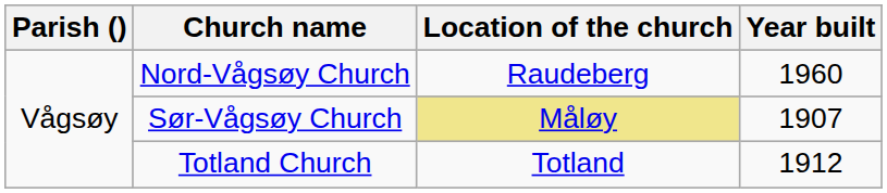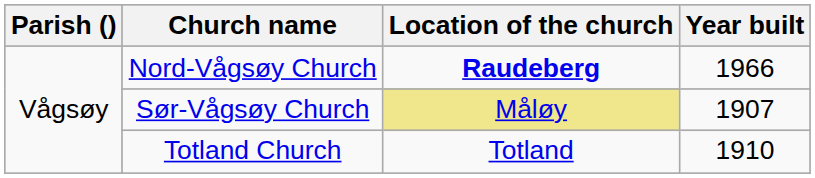 <table class="wikitable" style="text-align:center">
 <tr>
 <th>Parish ()</th>
 <th>Church name</th>
 <th>Location of the church</th>
 <th>Year built</th>
 </tr>
 <tr>
 <td rowspan="3">Vågsøy</td>
 <td><a href='#'>Nord-Vågsøy Church</a></td>
-<td><a href='#'>Raudeberg</a></td>
-<td>1960</td>
+<td><strong><a href='#'>Raudeberg</a></strong></td>
+<td>1966</td>
 </tr>
 <tr>
 <td><a href='#'>Sør-Vågsøy Church</a></td>
 <td style="background: khaki;"><a href='#'>Måløy</a></td>
 <td>1907</td>
 </tr>
 <tr>
 <td><a href='#'>Totland Church</a></td>
 <td><a href='#'>Totland</a></td>
-<td>1912</td>
+<td>1910</td>
 </tr>
 </table>
